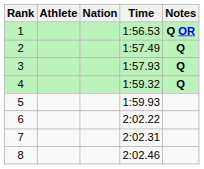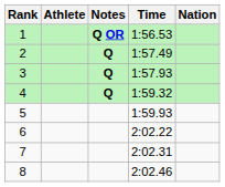 <table class="wikitable sortable" style="text-align:center">
 <tr>
 <th>Rank</th>
 <th>Athlete</th>
+<th>Notes</th>
+<th>Time</th>
 <th>Nation</th>
-<th>Time</th>
-<th>Notes</th>
 </tr>
 <tr bgcolor=#bbf3bb>
 <td>1</td>
 <td align=left></td>
+<td><strong>Q</strong> <strong><a href='#'>OR</a></strong></td>
+<td>1:56.53</td>
 <td align=left></td>
-<td>1:56.53</td>
-<td><strong>Q</strong> <strong><a href='#'>OR</a></strong></td>
 </tr>
 <tr bgcolor=#bbf3bb>
 <td>2</td>
 <td align=left></td>
+<td><strong>Q</strong></td>
+<td>1:57.49</td>
 <td align=left></td>
-<td>1:57.49</td>
-<td><strong>Q</strong></td>
 </tr>
 <tr bgcolor=#bbf3bb>
 <td>3</td>
 <td align=left></td>
+<td><strong>Q</strong></td>
+<td>1:57.93</td>
 <td align=left></td>
-<td>1:57.93</td>
-<td><strong>Q</strong></td>
 </tr>
 <tr bgcolor=#bbf3bb>
 <td>4</td>
 <td align=left></td>
+<td><strong>Q</strong></td>
+<td>1:59.32</td>
 <td align=left></td>
-<td>1:59.32</td>
-<td><strong>Q</strong></td>
 </tr>
 <tr>
 <td>5</td>
 <td align=left></td>
+<td></td>
+<td>1:59.93</td>
 <td align=left></td>
-<td>1:59.93</td>
-<td></td>
 </tr>
 <tr>
 <td>6</td>
 <td align=left></td>
+<td></td>
+<td>2:02.22</td>
 <td align=left></td>
-<td>2:02.22</td>
-<td></td>
 </tr>
 <tr>
 <td>7</td>
 <td align=left></td>
+<td></td>
+<td>2:02.31</td>
 <td align=left></td>
-<td>2:02.31</td>
-<td></td>
 </tr>
 <tr>
 <td>8</td>
 <td align=left></td>
+<td></td>
+<td>2:02.46</td>
 <td align=left></td>
-<td>2:02.46</td>
-<td></td>
 </tr>
 </table>
